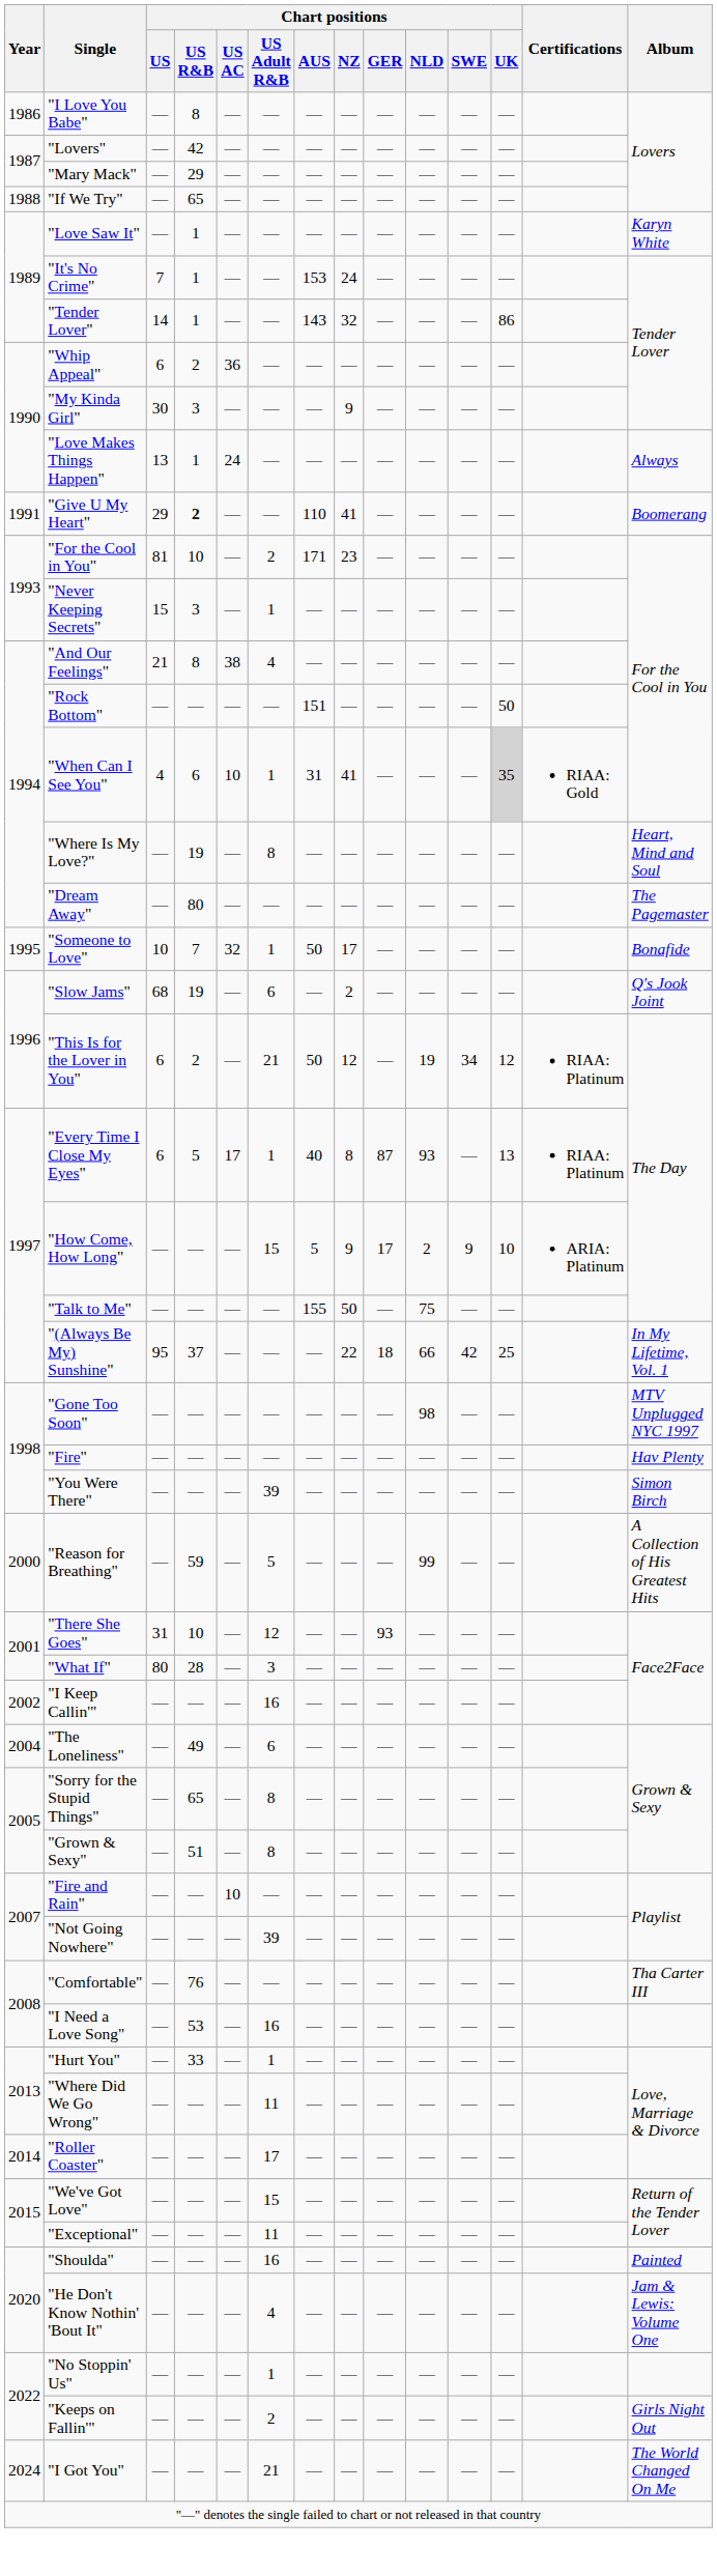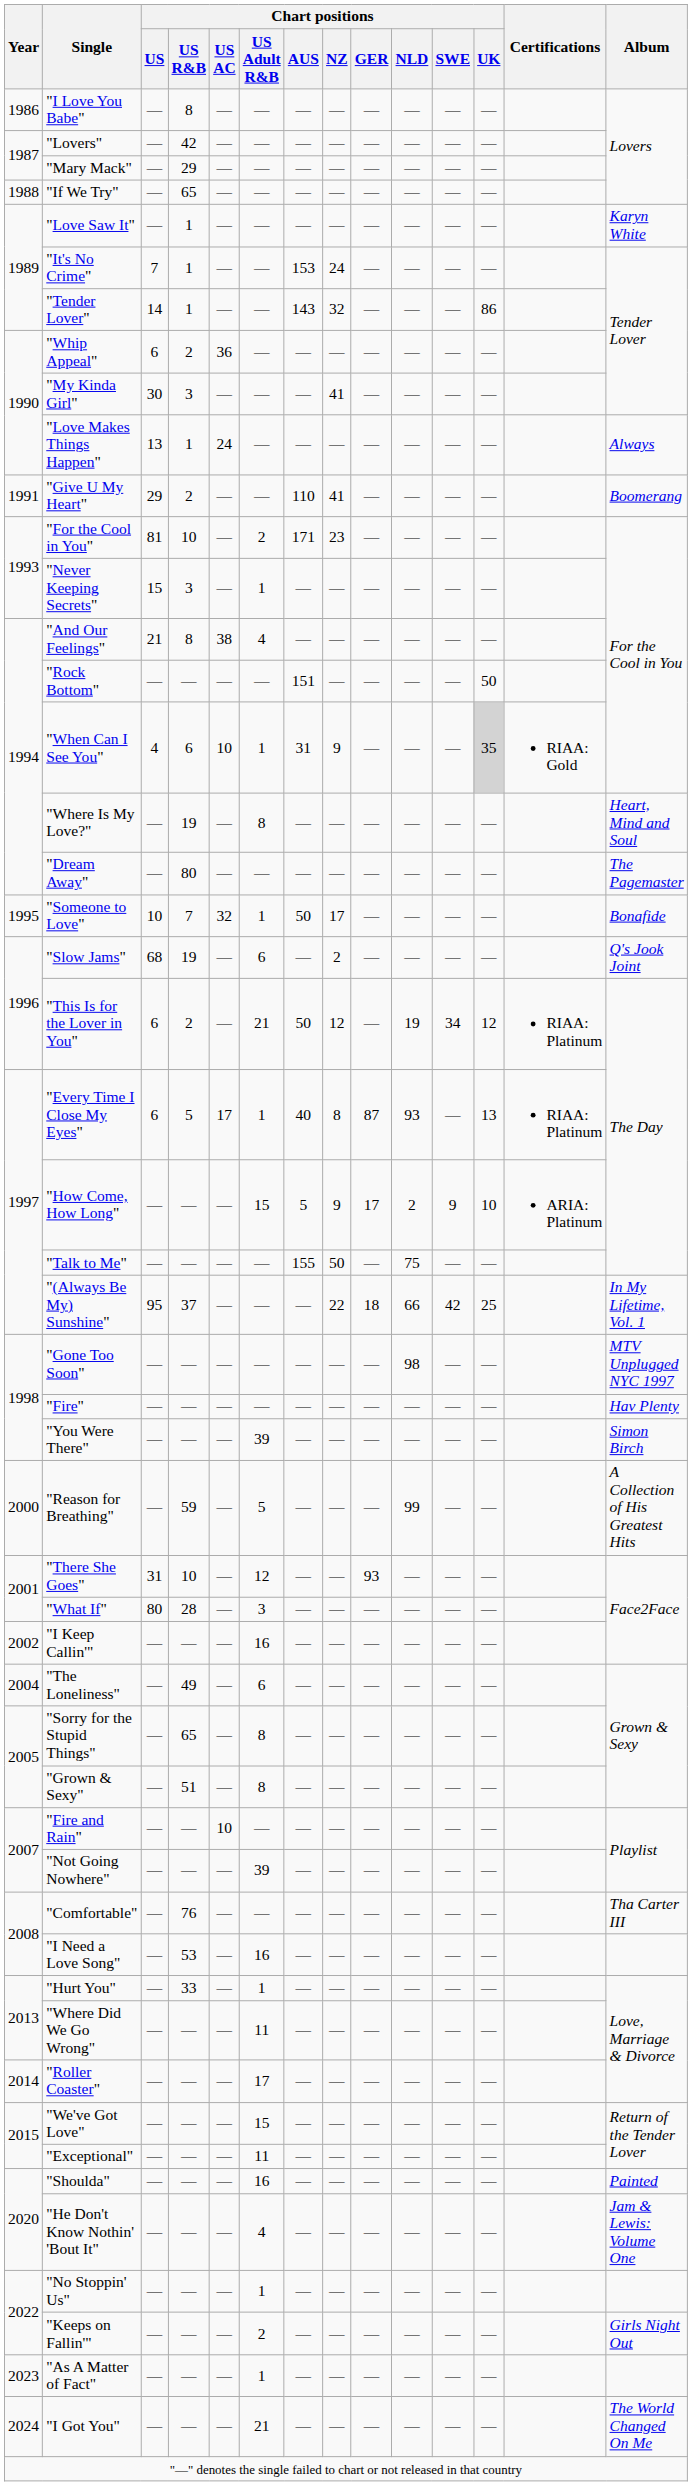 <table class="wikitable plainrowheaders" style="text-align:center;">
 <tr>
 <th rowspan="2">Year</th>
 <th rowspan="2" style="width:17em;">Single</th>
 <th colspan="10">Chart positions</th>
 <th rowspan="2">Certifications</th>
 <th rowspan="2">Album</th>
 </tr>
 <tr>
 <th width="25"><a href='#'>US</a><br></th>
 <th width="25"><a href='#'>US<br>R&B</a><br></th>
 <th width="25"><a href='#'>US<br>AC</a><br></th>
 <th width="25"><a href='#'>US<br>Adult<br>R&B</a><br></th>
 <th width="25"><a href='#'>AUS</a><br></th>
 <th width="25"><a href='#'>NZ</a><br></th>
 <th width="25"><a href='#'>GER</a><br></th>
 <th width="25"><a href='#'>NLD</a><br></th>
 <th width="25"><a href='#'>SWE</a><br></th>
 <th width="25"><a href='#'>UK</a><br></th>
 </tr>
 <tr>
 <td>1986</td>
 <td align="left">"<a href='#'>I Love You Babe</a>"</td>
 <td>—</td>
 <td>8</td>
 <td>—</td>
 <td>—</td>
 <td>—</td>
 <td>—</td>
 <td>—</td>
 <td>—</td>
 <td>—</td>
 <td>—</td>
 <td></td>
 <td align="left" rowspan="4"><em>Lovers</em></td>
 </tr>
 <tr>
 <td rowspan="2">1987</td>
 <td align="left">"Lovers"</td>
 <td>—</td>
 <td>42</td>
 <td>—</td>
 <td>—</td>
 <td>—</td>
 <td>—</td>
 <td>—</td>
 <td>—</td>
 <td>—</td>
 <td>—</td>
 <td></td>
 </tr>
 <tr>
 <td align="left">"Mary Mack"</td>
 <td>—</td>
 <td>29</td>
 <td>—</td>
 <td>—</td>
 <td>—</td>
 <td>—</td>
 <td>—</td>
 <td>—</td>
 <td>—</td>
 <td>—</td>
 <td></td>
 </tr>
 <tr>
 <td>1988</td>
 <td align="left">"If We Try"</td>
 <td>—</td>
 <td>65</td>
 <td>—</td>
 <td>—</td>
 <td>—</td>
 <td>—</td>
 <td>—</td>
 <td>—</td>
 <td>—</td>
 <td>—</td>
 <td></td>
 </tr>
 <tr>
 <td rowspan="3">1989</td>
 <td align="left">"<a href='#'>Love Saw It</a>" </td>
 <td>—</td>
 <td>1</td>
 <td>—</td>
 <td>—</td>
 <td>—</td>
 <td>—</td>
 <td>—</td>
 <td>—</td>
 <td>—</td>
 <td>—</td>
 <td></td>
 <td align="left"><em><a href='#'>Karyn White</a></em></td>
 </tr>
 <tr>
 <td align="left">"<a href='#'>It's No Crime</a>"</td>
 <td>7</td>
 <td>1</td>
 <td>—</td>
 <td>—</td>
 <td>153</td>
 <td>24</td>
 <td>—</td>
 <td>—</td>
 <td>—</td>
 <td>—</td>
 <td></td>
 <td align="left" rowspan="4"><em>Tender Lover</em></td>
 </tr>
 <tr>
 <td align="left">"<a href='#'>Tender Lover</a>"</td>
 <td>14</td>
 <td>1</td>
 <td>—</td>
 <td>—</td>
 <td>143</td>
 <td>32</td>
 <td>—</td>
 <td>—</td>
 <td>—</td>
 <td>86</td>
 <td></td>
 </tr>
 <tr>
 <td rowspan="3">1990</td>
 <td align="left">"<a href='#'>Whip Appeal</a>"</td>
 <td>6</td>
 <td>2</td>
 <td>36</td>
 <td>—</td>
 <td>—</td>
 <td>—</td>
 <td>—</td>
 <td>—</td>
 <td>—</td>
 <td>—</td>
 <td></td>
 </tr>
 <tr>
 <td align="left">"<a href='#'>My Kinda Girl</a>"</td>
 <td>30</td>
 <td>3</td>
 <td>—</td>
 <td>—</td>
 <td>—</td>
-<td>9</td>
+<td>41</td>
 <td>—</td>
 <td>—</td>
 <td>—</td>
 <td>—</td>
 <td></td>
 </tr>
 <tr>
 <td align="left">"<a href='#'>Love Makes Things Happen</a>" </td>
 <td>13</td>
 <td>1</td>
 <td>24</td>
 <td>—</td>
 <td>—</td>
 <td>—</td>
 <td>—</td>
 <td>—</td>
 <td>—</td>
 <td>—</td>
 <td></td>
 <td align="left"><em><a href='#'>Always</a></em></td>
 </tr>
 <tr>
 <td>1991</td>
 <td align="left">"<a href='#'>Give U My Heart</a>" </td>
 <td>29</td>
-<td><strong>2</strong></td>
+<td>2</td>
 <td>—</td>
 <td>—</td>
 <td>110</td>
 <td>41</td>
 <td>—</td>
 <td>—</td>
 <td>—</td>
 <td>—</td>
 <td></td>
 <td align="left"><em><a href='#'>Boomerang</a></em></td>
 </tr>
 <tr>
 <td rowspan="2">1993</td>
 <td align="left">"<a href='#'>For the Cool in You</a>"</td>
 <td>81</td>
 <td>10</td>
 <td>—</td>
 <td>2</td>
 <td>171</td>
 <td>23</td>
 <td>—</td>
 <td>—</td>
 <td>—</td>
 <td>—</td>
 <td></td>
 <td align="left" rowspan="5"><em>For the Cool in You</em></td>
 </tr>
 <tr>
 <td align="left">"<a href='#'>Never Keeping Secrets</a>"</td>
 <td>15</td>
 <td>3</td>
 <td>—</td>
 <td>1</td>
 <td>—</td>
 <td>—</td>
 <td>—</td>
 <td>—</td>
 <td>—</td>
 <td>—</td>
 <td></td>
 </tr>
 <tr>
 <td rowspan="5">1994</td>
 <td align="left">"<a href='#'>And Our Feelings</a>"</td>
 <td>21</td>
 <td>8</td>
 <td>38</td>
 <td>4</td>
 <td>—</td>
 <td>—</td>
 <td>—</td>
 <td>—</td>
 <td>—</td>
 <td>—</td>
 <td></td>
 </tr>
 <tr>
 <td align="left">"<a href='#'>Rock Bottom</a>"</td>
 <td>—</td>
 <td>—</td>
 <td>—</td>
 <td>—</td>
 <td>151</td>
 <td>—</td>
 <td>—</td>
 <td>—</td>
 <td>—</td>
 <td>50</td>
 <td></td>
 </tr>
 <tr>
 <td align="left">"<a href='#'>When Can I See You</a>"</td>
 <td>4</td>
 <td>6</td>
 <td>10</td>
 <td>1</td>
 <td>31</td>
-<td>41</td>
+<td>9</td>
 <td>—</td>
 <td>—</td>
 <td>—</td>
 <td style="background: lightgrey;">35</td>
 <td align="left"><br><ul><li>RIAA: Gold</li></ul></td>
 </tr>
 <tr>
 <td align="left">"Where Is My Love?" </td>
 <td>—</td>
 <td>19</td>
 <td>—</td>
 <td>8</td>
 <td>—</td>
 <td>—</td>
 <td>—</td>
 <td>—</td>
 <td>—</td>
 <td>—</td>
 <td></td>
 <td align="left"><em><a href='#'>Heart, Mind and Soul</a></em></td>
 </tr>
 <tr>
 <td align="left">"<a href='#'>Dream Away</a>" </td>
 <td>—</td>
 <td>80</td>
 <td>—</td>
 <td>—</td>
 <td>—</td>
 <td>—</td>
 <td>—</td>
 <td>—</td>
 <td>—</td>
 <td>—</td>
 <td></td>
 <td align="left"><em><a href='#'>The Pagemaster</a></em></td>
 </tr>
 <tr>
 <td>1995</td>
 <td align="left">"<a href='#'>Someone to Love</a>" </td>
 <td>10</td>
 <td>7</td>
 <td>32</td>
 <td>1</td>
 <td>50</td>
 <td>17</td>
 <td>—</td>
 <td>—</td>
 <td>—</td>
 <td>—</td>
 <td></td>
 <td align="left"><em><a href='#'>Bonafide</a></em></td>
 </tr>
 <tr>
 <td rowspan="2">1996</td>
 <td align="left">"<a href='#'>Slow Jams</a>" </td>
 <td>68</td>
 <td>19</td>
 <td>—</td>
 <td>6</td>
 <td>—</td>
 <td>2</td>
 <td>—</td>
 <td>—</td>
 <td>—</td>
 <td>—</td>
 <td></td>
 <td align="left"><em><a href='#'>Q's Jook Joint</a></em></td>
 </tr>
 <tr>
 <td align="left">"<a href='#'>This Is for the Lover in You</a>" </td>
 <td>6</td>
 <td>2</td>
 <td>—</td>
 <td>21</td>
 <td>50</td>
 <td>12</td>
 <td>—</td>
 <td>19</td>
 <td>34</td>
 <td>12</td>
 <td align="left"><br><ul><li>RIAA: Platinum</li></ul></td>
 <td align="left" rowspan="4"><em>The Day</em></td>
 </tr>
 <tr>
 <td rowspan="4">1997</td>
 <td align="left">"<a href='#'>Every Time I Close My Eyes</a>"</td>
 <td>6</td>
 <td>5</td>
 <td>17</td>
 <td>1</td>
 <td>40</td>
 <td>8</td>
 <td>87</td>
 <td>93</td>
 <td>—</td>
 <td>13</td>
 <td align="left"><br><ul><li>RIAA: Platinum</li></ul></td>
 </tr>
 <tr>
 <td align="left">"<a href='#'>How Come, How Long</a>" </td>
 <td>—</td>
 <td>—</td>
 <td>—</td>
 <td>15</td>
 <td>5</td>
 <td>9</td>
 <td>17</td>
 <td>2</td>
 <td>9</td>
 <td>10</td>
 <td align="left"><br><ul><li>ARIA: Platinum</li></ul></td>
 </tr>
 <tr>
 <td align="left">"<a href='#'>Talk to Me</a>"</td>
 <td>—</td>
 <td>—</td>
 <td>—</td>
 <td>—</td>
 <td>155</td>
 <td>50</td>
 <td>—</td>
 <td>75</td>
 <td>—</td>
 <td>—</td>
 </tr>
 <tr>
 <td align="left">"<a href='#'>(Always Be My) Sunshine</a>" </td>
 <td>95</td>
 <td>37</td>
 <td>—</td>
 <td>—</td>
 <td>—</td>
 <td>22</td>
 <td>18</td>
 <td>66</td>
 <td>42</td>
 <td>25</td>
 <td></td>
 <td align="left"><em><a href='#'>In My Lifetime, Vol. 1</a></em></td>
 </tr>
 <tr>
 <td rowspan="3">1998</td>
 <td align="left">"<a href='#'>Gone Too Soon</a>" </td>
 <td>—</td>
 <td>—</td>
 <td>—</td>
 <td>—</td>
 <td>—</td>
 <td>—</td>
 <td>—</td>
 <td>98</td>
 <td>—</td>
 <td>—</td>
 <td></td>
 <td align="left"><em><a href='#'>MTV Unplugged NYC 1997</a></em></td>
 </tr>
 <tr>
 <td align="left">"<a href='#'>Fire</a>" </td>
 <td>—</td>
 <td>—</td>
 <td>—</td>
 <td>—</td>
 <td>—</td>
 <td>—</td>
 <td>—</td>
 <td>—</td>
 <td>—</td>
 <td>—</td>
 <td></td>
 <td align="left"><em><a href='#'>Hav Plenty</a></em></td>
 </tr>
 <tr>
 <td align="left">"You Were There"</td>
 <td>—</td>
 <td>—</td>
 <td>—</td>
 <td>39</td>
 <td>—</td>
 <td>—</td>
 <td>—</td>
 <td>—</td>
 <td>—</td>
 <td>—</td>
 <td></td>
 <td align="left"><em><a href='#'>Simon Birch</a></em></td>
 </tr>
 <tr>
 <td>2000</td>
 <td align="left">"Reason for Breathing"</td>
 <td>—</td>
 <td>59</td>
 <td>—</td>
 <td>5</td>
 <td>—</td>
 <td>—</td>
 <td>—</td>
 <td>99</td>
 <td>—</td>
 <td>—</td>
 <td></td>
 <td align="left"><em>A Collection of His Greatest Hits</em></td>
 </tr>
 <tr>
 <td rowspan="2">2001</td>
 <td align="left">"<a href='#'>There She Goes</a>"</td>
 <td>31</td>
 <td>10</td>
 <td>—</td>
 <td>12</td>
 <td>—</td>
 <td>—</td>
 <td>93</td>
 <td>—</td>
 <td>—</td>
 <td>—</td>
 <td></td>
 <td align="left" rowspan="3"><em>Face2Face</em></td>
 </tr>
 <tr>
 <td align="left">"<a href='#'>What If</a>"</td>
 <td>80</td>
 <td>28</td>
 <td>—</td>
 <td>3</td>
 <td>—</td>
 <td>—</td>
 <td>—</td>
 <td>—</td>
 <td>—</td>
 <td>—</td>
 <td></td>
 </tr>
 <tr>
 <td rowspan="1">2002</td>
 <td align="left">"I Keep Callin'"</td>
 <td>—</td>
 <td>—</td>
 <td>—</td>
 <td>16</td>
 <td>—</td>
 <td>—</td>
 <td>—</td>
 <td>—</td>
 <td>—</td>
 <td>—</td>
 <td></td>
 </tr>
 <tr>
 <td>2004</td>
 <td align="left">"The Loneliness"</td>
 <td>—</td>
 <td>49</td>
 <td>—</td>
 <td>6</td>
 <td>—</td>
 <td>—</td>
 <td>—</td>
 <td>—</td>
 <td>—</td>
 <td>—</td>
 <td></td>
 <td align="left" rowspan="3"><em>Grown & Sexy</em></td>
 </tr>
 <tr>
 <td rowspan="2">2005</td>
 <td align="left">"Sorry for the Stupid Things"</td>
 <td>—</td>
 <td>65</td>
 <td>—</td>
 <td>8</td>
 <td>—</td>
 <td>—</td>
 <td>—</td>
 <td>—</td>
 <td>—</td>
 <td>—</td>
 <td></td>
 </tr>
 <tr>
 <td align="left">"Grown & Sexy"</td>
 <td>—</td>
 <td>51</td>
 <td>—</td>
 <td>8</td>
 <td>—</td>
 <td>—</td>
 <td>—</td>
 <td>—</td>
 <td>—</td>
 <td>—</td>
 <td></td>
 </tr>
 <tr>
 <td rowspan="2">2007</td>
 <td align="left">"<a href='#'>Fire and Rain</a>"</td>
 <td>—</td>
 <td>—</td>
 <td>10</td>
 <td>—</td>
 <td>—</td>
 <td>—</td>
 <td>—</td>
 <td>—</td>
 <td>—</td>
 <td>—</td>
 <td></td>
 <td align="left" rowspan="2"><em>Playlist</em></td>
 </tr>
 <tr>
 <td align="left">"Not Going Nowhere"</td>
 <td>—</td>
 <td>—</td>
 <td>—</td>
 <td>39</td>
 <td>—</td>
 <td>—</td>
 <td>—</td>
 <td>—</td>
 <td>—</td>
 <td>—</td>
 <td></td>
 </tr>
 <tr>
 <td rowspan="2">2008</td>
 <td align="left">"Comfortable" </td>
 <td>—</td>
 <td>76</td>
 <td>—</td>
 <td>—</td>
 <td>—</td>
 <td>—</td>
 <td>—</td>
 <td>—</td>
 <td>—</td>
 <td>—</td>
 <td></td>
 <td align="left"><em>Tha Carter III</em></td>
 </tr>
 <tr>
 <td align="left">"I Need a Love Song"</td>
 <td>—</td>
 <td>53</td>
 <td>—</td>
 <td>16</td>
 <td>—</td>
 <td>—</td>
 <td>—</td>
 <td>—</td>
 <td>—</td>
 <td>—</td>
 <td></td>
 <td></td>
 </tr>
 <tr>
 <td rowspan="2">2013</td>
 <td align="left">"Hurt You" </td>
 <td>—</td>
 <td>33</td>
 <td>—</td>
 <td>1</td>
 <td>—</td>
 <td>—</td>
 <td>—</td>
 <td>—</td>
 <td>—</td>
 <td>—</td>
 <td></td>
 <td align="left" rowspan="3"><em>Love, Marriage & Divorce</em></td>
 </tr>
 <tr>
 <td align="left">"Where Did We Go Wrong" </td>
 <td>—</td>
 <td>—</td>
 <td>—</td>
 <td>11</td>
 <td>—</td>
 <td>—</td>
 <td>—</td>
 <td>—</td>
 <td>—</td>
 <td>—</td>
 <td></td>
 </tr>
 <tr>
 <td rowspan="1">2014</td>
 <td align="left">"<a href='#'>Roller Coaster</a>" </td>
 <td>—</td>
 <td>—</td>
 <td>—</td>
 <td>17</td>
 <td>—</td>
 <td>—</td>
 <td>—</td>
 <td>—</td>
 <td>—</td>
 <td>—</td>
 <td></td>
 </tr>
 <tr>
 <td rowspan="2">2015</td>
 <td align="left">"We've Got Love"</td>
 <td>—</td>
 <td>—</td>
 <td>—</td>
 <td>15</td>
 <td>—</td>
 <td>—</td>
 <td>—</td>
 <td>—</td>
 <td>—</td>
 <td>—</td>
 <td></td>
 <td align="left" rowspan="2"><em>Return of the Tender Lover</em></td>
 </tr>
 <tr>
 <td align="left">"Exceptional"</td>
 <td>—</td>
 <td>—</td>
 <td>—</td>
 <td>11</td>
 <td>—</td>
 <td>—</td>
 <td>—</td>
 <td>—</td>
 <td>—</td>
 <td>—</td>
 <td></td>
 </tr>
 <tr>
 <td rowspan="2">2020</td>
 <td align="left">"Shoulda" </td>
 <td>—</td>
 <td>—</td>
 <td>—</td>
 <td>16</td>
 <td>—</td>
 <td>—</td>
 <td>—</td>
 <td>—</td>
 <td>—</td>
 <td>—</td>
 <td></td>
 <td align="left"><em><a href='#'>Painted</a></em></td>
 </tr>
 <tr>
 <td align="left">"He Don't Know Nothin' 'Bout It" </td>
 <td>—</td>
 <td>—</td>
 <td>—</td>
 <td>4</td>
 <td>—</td>
 <td>—</td>
 <td>—</td>
 <td>—</td>
 <td>—</td>
 <td>—</td>
 <td></td>
 <td align="left"><em><a href='#'>Jam & Lewis: Volume One</a></em></td>
 </tr>
 <tr>
 <td rowspan="2">2022</td>
 <td align="left">"No Stoppin' Us" </td>
 <td>—</td>
 <td>—</td>
 <td>—</td>
 <td>1</td>
 <td>—</td>
 <td>—</td>
 <td>—</td>
 <td>—</td>
 <td>—</td>
 <td>—</td>
 <td></td>
 <td></td>
 </tr>
 <tr>
 <td align="left">"Keeps on Fallin'" </td>
 <td>—</td>
 <td>—</td>
 <td>—</td>
 <td>2</td>
 <td>—</td>
 <td>—</td>
 <td>—</td>
 <td>—</td>
 <td>—</td>
 <td>—</td>
 <td></td>
 <td align="left"><em><a href='#'>Girls Night Out</a></em></td>
 </tr>
 <tr>
+<td rowspan="1">2023</td>
+<td align="left">"As A Matter of Fact"</td>
+<td>—</td>
+<td>—</td>
+<td>—</td>
+<td>1</td>
+<td>—</td>
+<td>—</td>
+<td>—</td>
+<td>—</td>
+<td>—</td>
+<td>—</td>
+<td></td>
+<td></td>
+</tr>
+<tr>
 <td rowspan="1">2024</td>
 <td align="left">"I Got You" </td>
 <td>—</td>
 <td>—</td>
 <td>—</td>
 <td>21</td>
 <td>—</td>
 <td>—</td>
 <td>—</td>
 <td>—</td>
 <td>—</td>
 <td>—</td>
 <td></td>
 <td align="left"><em><a href='#'>The World Changed On Me</a></em></td>
 </tr>
 <tr>
 <td align="center" colspan="14"><small>"—" denotes the single failed to chart or not released in that country</small></td>
 </tr>
 </table>
